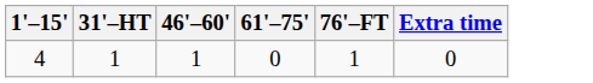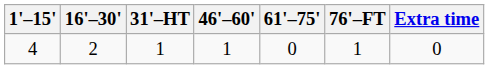 <table class="wikitable" style="text-align:center">
 <tr>
 <th>1'–15'</th>
+<th>16'–30'</th>
 <th>31'–HT</th>
 <th>46'–60'</th>
 <th>61'–75'</th>
 <th>76'–FT</th>
 <th><a href='#'>Extra time</a></th>
 </tr>
 <tr>
 <td>4</td>
+<td>2</td>
 <td>1</td>
 <td>1</td>
 <td>0</td>
 <td>1</td>
 <td>0</td>
 </tr>
 </table>
